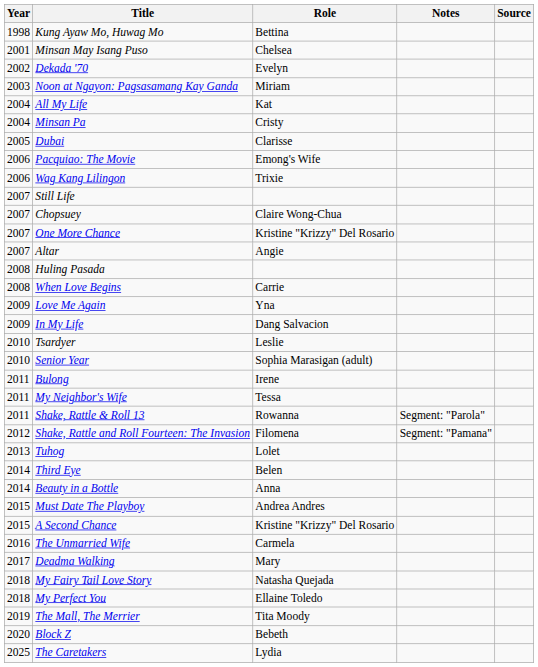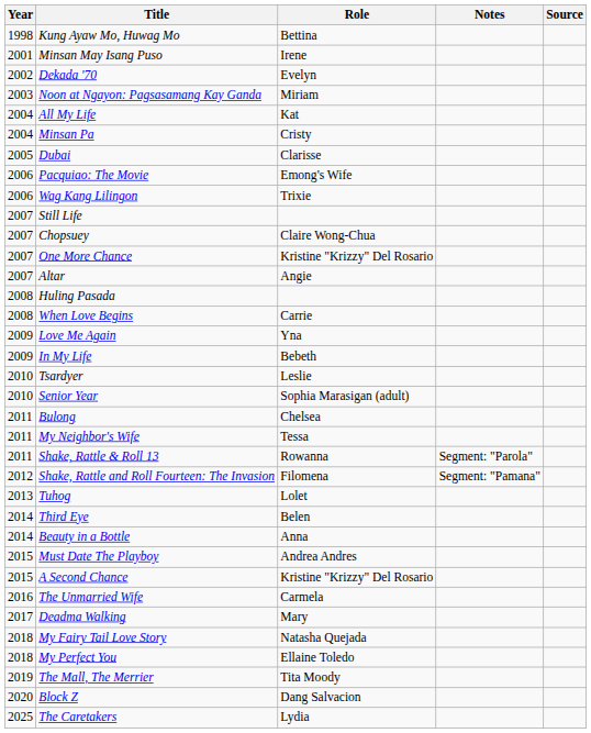 <table class="wikitable sortable">
 <tr>
 <th>Year</th>
 <th>Title</th>
 <th>Role</th>
 <th class=unsortable>Notes</th>
 <th class=unsortable>Source</th>
 </tr>
 <tr>
 <td>1998</td>
 <td><em>Kung Ayaw Mo, Huwag  Mo</em></td>
 <td>Bettina</td>
 <td></td>
 <td></td>
 </tr>
 <tr>
 <td>2001</td>
 <td><em>Minsan May Isang Puso</em></td>
-<td>Chelsea</td>
+<td>Irene</td>
 <td></td>
 <td></td>
 </tr>
 <tr>
 <td>2002</td>
 <td><em><a href='#'>Dekada '70</a></em></td>
 <td>Evelyn</td>
 <td></td>
 <td></td>
 </tr>
 <tr>
 <td>2003</td>
 <td><em><a href='#'>Noon at Ngayon: Pagsasamang Kay Ganda</a></em></td>
 <td>Miriam</td>
 <td></td>
 <td></td>
 </tr>
 <tr>
 <td>2004</td>
 <td><em><a href='#'>All My Life</a></em></td>
 <td>Kat</td>
 <td></td>
 <td></td>
 </tr>
 <tr>
 <td>2004</td>
 <td><em><a href='#'>Minsan Pa</a></em></td>
 <td>Cristy</td>
 <td></td>
 <td></td>
 </tr>
 <tr>
 <td>2005</td>
 <td><em><a href='#'>Dubai</a></em></td>
 <td>Clarisse</td>
 <td></td>
 <td></td>
 </tr>
 <tr>
 <td>2006</td>
 <td><em><a href='#'>Pacquiao: The Movie</a></em></td>
 <td>Emong's Wife</td>
 <td></td>
 <td></td>
 </tr>
 <tr>
 <td>2006</td>
 <td><em><a href='#'>Wag Kang Lilingon</a></em></td>
 <td>Trixie</td>
 <td></td>
 <td></td>
 </tr>
 <tr>
 <td>2007</td>
 <td><em>Still Life</em></td>
 <td></td>
 <td></td>
 <td></td>
 </tr>
 <tr>
 <td>2007</td>
 <td><em>Chopsuey</em></td>
 <td>Claire Wong-Chua</td>
 <td></td>
 <td></td>
 </tr>
 <tr>
 <td>2007</td>
 <td><em><a href='#'>One More Chance</a></em></td>
 <td>Kristine "Krizzy" Del Rosario</td>
 <td></td>
 <td></td>
 </tr>
 <tr>
 <td>2007</td>
 <td><em>Altar</em></td>
 <td>Angie</td>
 <td></td>
 <td></td>
 </tr>
 <tr>
 <td>2008</td>
 <td><em>Huling Pasada</em></td>
 <td></td>
 <td></td>
 <td></td>
 </tr>
 <tr>
 <td>2008</td>
 <td><em><a href='#'>When Love Begins</a></em></td>
 <td>Carrie</td>
 <td></td>
 <td></td>
 </tr>
 <tr>
 <td>2009</td>
 <td><em><a href='#'>Love Me Again</a></em></td>
 <td>Yna</td>
 <td></td>
 <td></td>
 </tr>
 <tr>
 <td>2009</td>
 <td><em><a href='#'>In My Life</a></em></td>
-<td>Dang Salvacion</td>
+<td>Bebeth</td>
 <td></td>
 <td></td>
 </tr>
 <tr>
 <td>2010</td>
 <td><em>Tsardyer</em></td>
 <td>Leslie</td>
 <td></td>
 <td></td>
 </tr>
 <tr>
 <td>2010</td>
 <td><em><a href='#'>Senior Year</a></em></td>
 <td>Sophia Marasigan (adult)</td>
 <td></td>
 <td></td>
 </tr>
 <tr>
 <td>2011</td>
 <td><em><a href='#'>Bulong</a></em></td>
-<td>Irene</td>
+<td>Chelsea</td>
 <td></td>
 <td></td>
 </tr>
 <tr>
 <td>2011</td>
 <td><em><a href='#'>My Neighbor's Wife</a></em></td>
 <td>Tessa</td>
 <td></td>
 <td></td>
 </tr>
 <tr>
 <td>2011</td>
 <td><em><a href='#'>Shake, Rattle & Roll 13</a></em></td>
 <td>Rowanna</td>
 <td>Segment: "Parola"</td>
 <td></td>
 </tr>
 <tr>
 <td>2012</td>
 <td><em><a href='#'>Shake, Rattle and Roll Fourteen: The Invasion</a></em></td>
 <td>Filomena</td>
 <td>Segment: "Pamana"</td>
 <td></td>
 </tr>
 <tr>
 <td>2013</td>
 <td><em><a href='#'>Tuhog</a></em></td>
 <td>Lolet</td>
 <td></td>
 <td></td>
 </tr>
 <tr>
 <td>2014</td>
 <td><em><a href='#'>Third Eye</a></em></td>
 <td>Belen</td>
 <td></td>
 <td></td>
 </tr>
 <tr>
 <td>2014</td>
 <td><em><a href='#'>Beauty in a Bottle</a></em></td>
 <td>Anna</td>
 <td></td>
 <td></td>
 </tr>
 <tr>
 <td>2015</td>
 <td><em><a href='#'>Must Date The Playboy</a></em></td>
 <td>Andrea Andres</td>
 <td></td>
 <td></td>
 </tr>
 <tr>
 <td>2015</td>
 <td><em><a href='#'>A Second Chance</a></em></td>
 <td>Kristine "Krizzy" Del Rosario</td>
 <td></td>
 <td></td>
 </tr>
 <tr>
 <td>2016</td>
 <td><em><a href='#'>The Unmarried Wife</a></em></td>
 <td>Carmela</td>
 <td></td>
 <td></td>
 </tr>
 <tr>
 <td>2017</td>
 <td><em><a href='#'>Deadma Walking</a></em></td>
 <td>Mary</td>
 <td></td>
 <td></td>
 </tr>
 <tr>
 <td>2018</td>
 <td><em><a href='#'>My Fairy Tail Love Story</a></em></td>
 <td>Natasha Quejada</td>
 <td></td>
 <td></td>
 </tr>
 <tr>
 <td>2018</td>
 <td><em><a href='#'>My Perfect You</a></em></td>
 <td>Ellaine Toledo</td>
 <td></td>
 <td></td>
 </tr>
 <tr>
 <td>2019</td>
 <td><em><a href='#'>The Mall, The Merrier</a></em></td>
 <td>Tita Moody</td>
 <td></td>
 <td></td>
 </tr>
 <tr>
 <td>2020</td>
 <td><em><a href='#'>Block Z</a></em></td>
-<td>Bebeth</td>
+<td>Dang Salvacion</td>
 <td></td>
 <td></td>
 </tr>
 <tr>
 <td>2025</td>
 <td><em><a href='#'>The Caretakers</a></em></td>
 <td>Lydia</td>
 <td></td>
 <td></td>
 </tr>
 </table>
